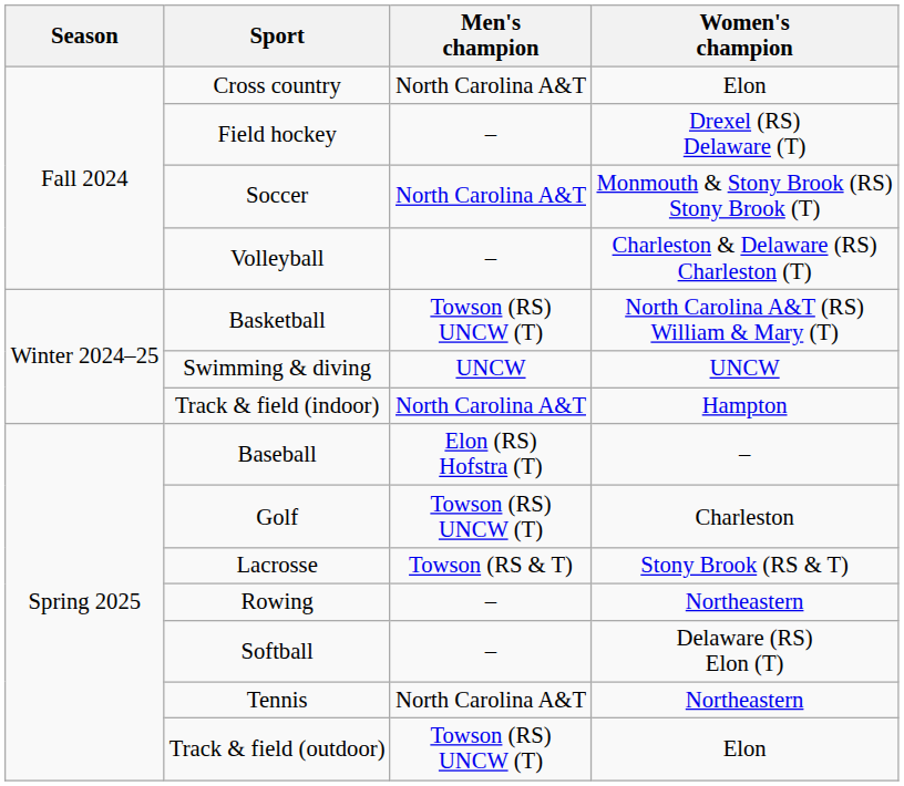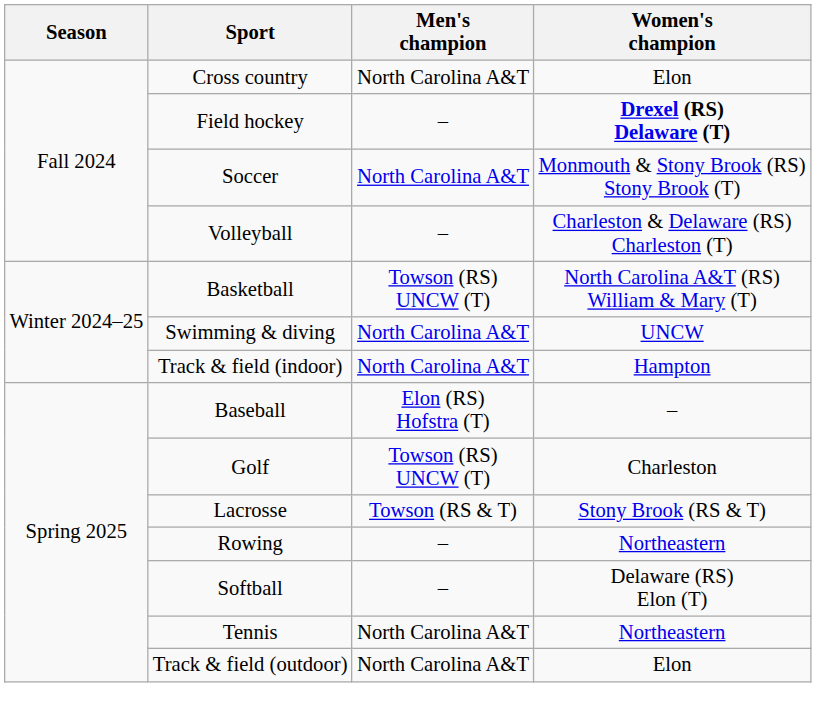 <table class="wikitable" style = "text-align: center">
 <tr>
 <th>Season</th>
 <th>Sport</th>
 <th>Men's<br>champion</th>
 <th>Women's<br>champion</th>
 </tr>
 <tr>
 <td rowspan = "4">Fall 2024</td>
 <td>Cross country</td>
 <td>North Carolina A&T</td>
 <td>Elon</td>
 </tr>
 <tr>
 <td>Field hockey</td>
 <td>–</td>
-<td><a href='#'>Drexel</a> (RS)<br><a href='#'>Delaware</a> (T)</td>
+<td><strong><a href='#'>Drexel</a> (RS)<br><a href='#'>Delaware</a> (T)</strong></td>
 </tr>
 <tr>
 <td>Soccer</td>
 <td><a href='#'>North Carolina A&T</a></td>
 <td><a href='#'>Monmouth</a> & <a href='#'>Stony Brook</a> (RS)<br><a href='#'>Stony Brook</a> (T)</td>
 </tr>
 <tr>
 <td>Volleyball</td>
 <td>–</td>
 <td><a href='#'>Charleston</a> & <a href='#'>Delaware</a> (RS)<br><a href='#'>Charleston</a> (T)</td>
 </tr>
 <tr>
 <td rowspan = 3>Winter 2024–25</td>
 <td>Basketball</td>
 <td><a href='#'>Towson</a> (RS)<br><a href='#'>UNCW</a> (T)</td>
 <td><a href='#'>North Carolina A&T</a> (RS)<br><a href='#'>William & Mary</a> (T)</td>
 </tr>
 <tr>
 <td>Swimming & diving</td>
-<td><a href='#'>UNCW</a></td>
+<td><a href='#'>North Carolina A&T</a></td>
 <td><a href='#'>UNCW</a></td>
 </tr>
 <tr>
 <td>Track & field (indoor)</td>
 <td><a href='#'>North Carolina A&T</a></td>
 <td><a href='#'>Hampton</a></td>
 </tr>
 <tr>
 <td rowspan = 7>Spring 2025</td>
 <td>Baseball</td>
 <td><a href='#'>Elon</a> (RS)<br><a href='#'>Hofstra</a> (T)</td>
 <td>–</td>
 </tr>
 <tr>
 <td>Golf</td>
 <td><a href='#'>Towson</a> (RS)<br><a href='#'>UNCW</a> (T)</td>
 <td>Charleston</td>
 </tr>
 <tr>
 <td>Lacrosse</td>
 <td><a href='#'>Towson</a> (RS & T)</td>
 <td><a href='#'>Stony Brook</a> (RS & T)</td>
 </tr>
 <tr>
 <td>Rowing</td>
 <td>–</td>
 <td><a href='#'>Northeastern</a></td>
 </tr>
 <tr>
 <td>Softball</td>
 <td>–</td>
 <td>Delaware (RS)<br>Elon (T)</td>
 </tr>
 <tr>
 <td>Tennis</td>
 <td>North Carolina A&T</td>
 <td><a href='#'>Northeastern</a></td>
 </tr>
 <tr>
 <td>Track & field (outdoor)</td>
-<td><a href='#'>Towson</a> (RS)<br><a href='#'>UNCW</a> (T)</td>
+<td>North Carolina A&T</td>
 <td>Elon</td>
 </tr>
 </table>
